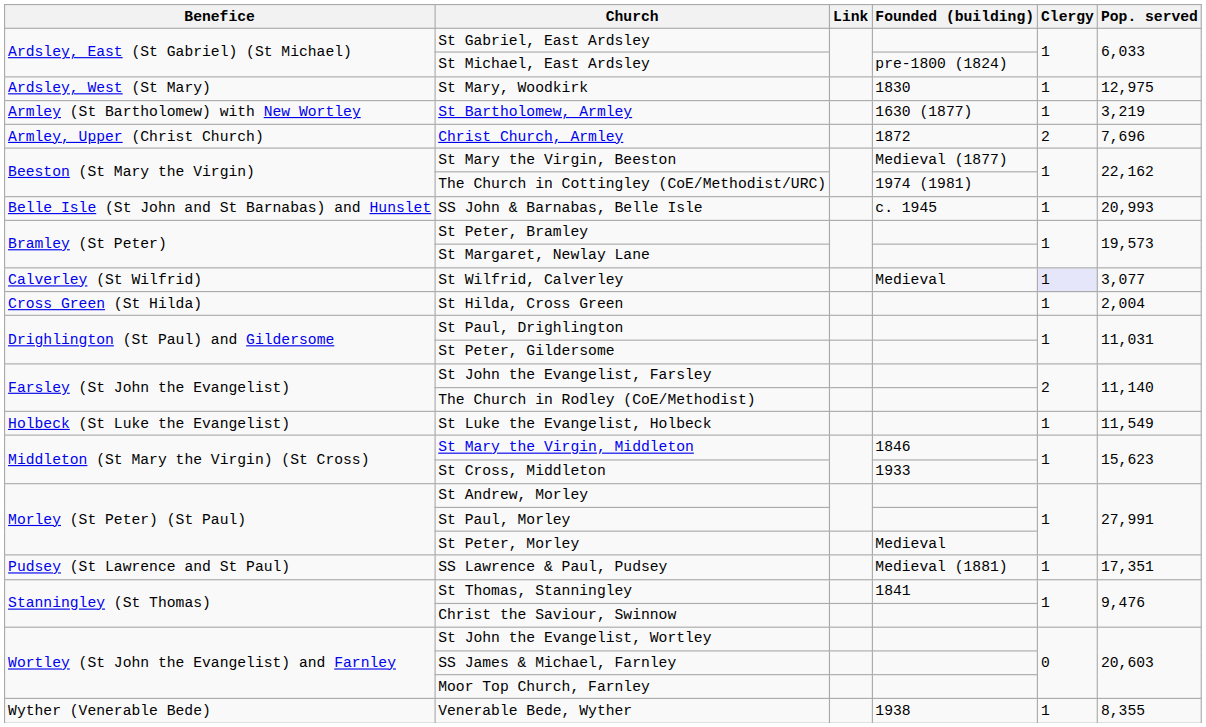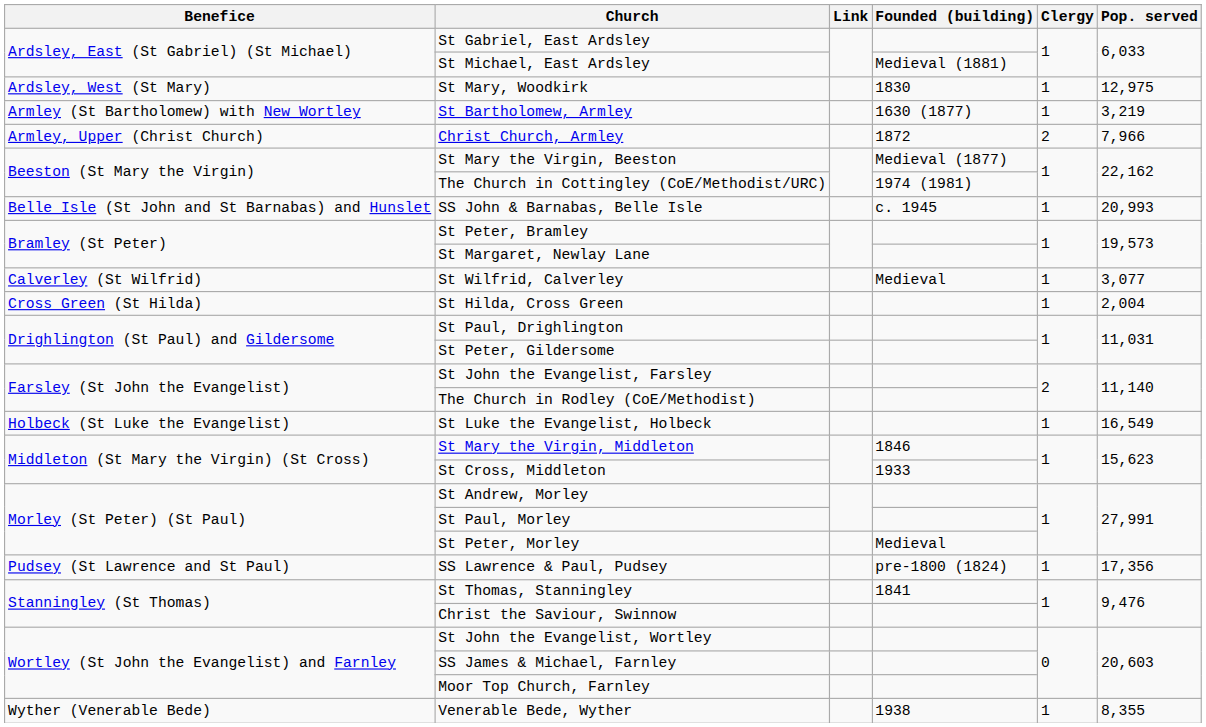 <table class="wikitable sortable">
 <tr>
 <th>Benefice</th>
 <th>Church</th>
 <th>Link</th>
 <th>Founded (building)</th>
 <th>Clergy</th>
 <th>Pop. served</th>
 </tr>
 <tr>
 <td rowspan="2"><a href='#'>Ardsley, East</a> (St Gabriel) (St Michael)</td>
 <td>St Gabriel, East Ardsley</td>
 <td rowspan="2"></td>
 <td></td>
 <td rowspan="2">1</td>
 <td rowspan="2">6,033</td>
 </tr>
 <tr>
 <td>St Michael, East Ardsley</td>
-<td>pre-1800 (1824)</td>
+<td>Medieval (1881)</td>
 </tr>
 <tr>
 <td><a href='#'>Ardsley, West</a> (St Mary)</td>
 <td>St Mary, Woodkirk</td>
 <td></td>
 <td>1830</td>
 <td>1</td>
 <td>12,975</td>
 </tr>
 <tr>
 <td><a href='#'>Armley</a> (St Bartholomew) with <a href='#'>New Wortley</a></td>
 <td><a href='#'>St Bartholomew, Armley</a></td>
 <td></td>
 <td>1630 (1877)</td>
 <td>1</td>
 <td>3,219</td>
 </tr>
 <tr>
 <td><a href='#'>Armley, Upper</a> (Christ Church)</td>
 <td><a href='#'>Christ Church, Armley</a></td>
 <td></td>
 <td>1872</td>
 <td>2</td>
-<td>7,696</td>
+<td>7,966</td>
 </tr>
 <tr>
 <td rowspan="2"><a href='#'>Beeston</a> (St Mary the Virgin)</td>
 <td>St Mary the Virgin, Beeston</td>
 <td rowspan="2"></td>
 <td>Medieval (1877)</td>
 <td rowspan="2">1</td>
 <td rowspan="2">22,162</td>
 </tr>
 <tr>
 <td>The Church in Cottingley (CoE/Methodist/URC)</td>
 <td>1974 (1981)</td>
 </tr>
 <tr>
 <td><a href='#'>Belle Isle</a> (St John and St Barnabas) and <a href='#'>Hunslet</a></td>
 <td>SS John & Barnabas, Belle Isle</td>
 <td></td>
 <td>c. 1945</td>
 <td>1</td>
 <td>20,993</td>
 </tr>
 <tr>
 <td rowspan="2"><a href='#'>Bramley</a> (St Peter)</td>
 <td>St Peter, Bramley</td>
 <td rowspan="2"></td>
 <td></td>
 <td rowspan="2">1</td>
 <td rowspan="2">19,573</td>
 </tr>
 <tr>
 <td>St Margaret, Newlay Lane</td>
 <td></td>
 </tr>
 <tr>
 <td><a href='#'>Calverley</a> (St Wilfrid)</td>
 <td>St Wilfrid, Calverley</td>
 <td></td>
 <td>Medieval</td>
-<td style="background: lavender;">1</td>
+<td>1</td>
 <td>3,077</td>
 </tr>
 <tr>
 <td><a href='#'>Cross Green</a> (St Hilda)</td>
 <td>St Hilda, Cross Green</td>
 <td></td>
 <td></td>
 <td>1</td>
 <td>2,004</td>
 </tr>
 <tr>
 <td rowspan="2"><a href='#'>Drighlington</a> (St Paul) and <a href='#'>Gildersome</a></td>
 <td>St Paul, Drighlington</td>
 <td></td>
 <td></td>
 <td rowspan="2">1</td>
 <td rowspan="2">11,031</td>
 </tr>
 <tr>
 <td>St Peter, Gildersome</td>
 <td></td>
 <td></td>
 </tr>
 <tr>
 <td rowspan="2"><a href='#'>Farsley</a> (St John the Evangelist)</td>
 <td>St John the Evangelist, Farsley</td>
 <td></td>
 <td></td>
 <td rowspan="2">2</td>
 <td rowspan="2">11,140</td>
 </tr>
 <tr>
 <td>The Church in Rodley (CoE/Methodist)</td>
 <td></td>
 <td></td>
 </tr>
 <tr>
 <td><a href='#'>Holbeck</a> (St Luke the Evangelist)</td>
 <td>St Luke the Evangelist, Holbeck</td>
 <td></td>
 <td></td>
 <td>1</td>
-<td>11,549</td>
+<td>16,549</td>
 </tr>
 <tr>
 <td rowspan="2"><a href='#'>Middleton</a> (St Mary the Virgin) (St Cross)</td>
 <td><a href='#'>St Mary the Virgin, Middleton</a></td>
 <td rowspan="2"></td>
 <td>1846</td>
 <td rowspan="2">1</td>
 <td rowspan="2">15,623</td>
 </tr>
 <tr>
 <td>St Cross, Middleton</td>
 <td>1933</td>
 </tr>
 <tr>
 <td rowspan="3"><a href='#'>Morley</a> (St Peter) (St Paul)</td>
 <td>St Andrew, Morley</td>
 <td rowspan="2"></td>
 <td></td>
 <td rowspan="3">1</td>
 <td rowspan="3">27,991</td>
 </tr>
 <tr>
 <td>St Paul, Morley</td>
 <td></td>
 </tr>
 <tr>
 <td>St Peter, Morley</td>
 <td></td>
 <td>Medieval</td>
 </tr>
 <tr>
 <td><a href='#'>Pudsey</a> (St Lawrence and St Paul)</td>
 <td>SS Lawrence & Paul, Pudsey</td>
 <td></td>
-<td>Medieval (1881)</td>
+<td>pre-1800 (1824)</td>
 <td>1</td>
-<td>17,351</td>
+<td>17,356</td>
 </tr>
 <tr>
 <td rowspan="2"><a href='#'>Stanningley</a> (St Thomas)</td>
 <td>St Thomas, Stanningley</td>
 <td></td>
 <td>1841</td>
 <td rowspan="2">1</td>
 <td rowspan="2">9,476</td>
 </tr>
 <tr>
 <td>Christ the Saviour, Swinnow</td>
 <td></td>
 <td></td>
 </tr>
 <tr>
 <td rowspan="3"><a href='#'>Wortley</a> (St John the Evangelist) and <a href='#'>Farnley</a></td>
 <td>St John the Evangelist, Wortley</td>
 <td></td>
 <td></td>
 <td rowspan="3">0</td>
 <td rowspan="3">20,603</td>
 </tr>
 <tr>
 <td>SS James & Michael, Farnley</td>
 <td></td>
 <td></td>
 </tr>
 <tr>
 <td>Moor Top Church, Farnley</td>
 <td></td>
 <td></td>
 </tr>
 <tr>
 <td>Wyther (Venerable Bede)</td>
 <td>Venerable Bede, Wyther</td>
 <td></td>
 <td>1938</td>
 <td>1</td>
 <td>8,355</td>
 </tr>
 </table>
